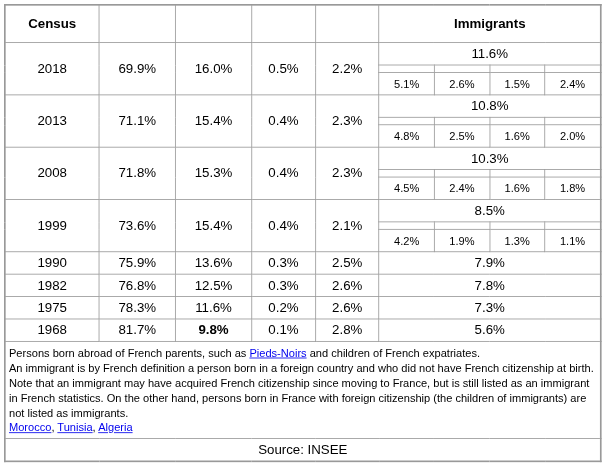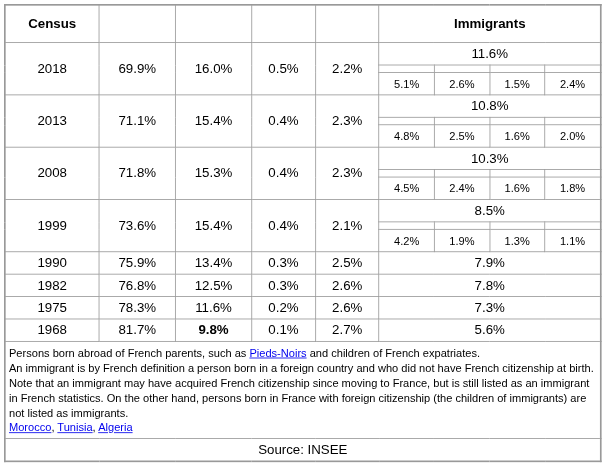 <table width="720px" rules="all" cellspacing="0" cellpadding="4" style="border: 2px solid #999">
 <tr>
 <td align=center><strong>Census</strong></td>
 <td align=center><strong></strong></td>
 <td align=center><strong><br></strong></td>
 <td align=center><strong><br></strong></td>
 <td align=center><strong><br><br></strong></td>
 <td align=center colspan=4><strong>Immigrants</strong></td>
 </tr>
 <tr>
 <td align=center rowspan=3>2018</td>
 <td align=center rowspan=3>69.9%</td>
 <td align=center rowspan=3>16.0%</td>
 <td align=center rowspan=3>0.5%</td>
 <td align=center rowspan=3>2.2%</td>
 <td align=center colspan=4>11.6%</td>
 </tr>
 <tr>
 <td align=center><strong><small></small></strong></td>
 <td align=center><small><strong></strong></small></td>
 <td align=center><strong><small></small></strong></td>
 <td align=center><strong><small></small></strong></td>
 </tr>
 <tr>
 <td align=center><small>5.1%</small></td>
 <td align=center><small>2.6%</small></td>
 <td align=center><small>1.5%</small></td>
 <td align=center><small>2.4%</small></td>
 </tr>
 <tr>
 <td align=center rowspan=3>2013</td>
 <td align=center rowspan=3>71.1%</td>
 <td align=center rowspan=3>15.4%</td>
 <td align=center rowspan=3>0.4%</td>
 <td align=center rowspan=3>2.3%</td>
 <td align=center colspan=4>10.8%</td>
 </tr>
 <tr>
 <td align=center><strong><small></small></strong></td>
 <td align=center><small><strong></strong></small></td>
 <td align=center><strong><small></small></strong></td>
 <td align=center><strong><small></small></strong></td>
 </tr>
 <tr>
 <td align=center><small>4.8%</small></td>
 <td align=center><small>2.5%</small></td>
 <td align=center><small>1.6%</small></td>
 <td align=center><small>2.0%</small></td>
 </tr>
 <tr>
 <td align=center rowspan=3>2008</td>
 <td align=center rowspan=3>71.8%</td>
 <td align=center rowspan=3>15.3%</td>
 <td align=center rowspan=3>0.4%</td>
 <td align=center rowspan=3>2.3%</td>
 <td align=center colspan=4>10.3%</td>
 </tr>
 <tr>
 <td align=center><strong><small></small></strong></td>
 <td align=center><small><strong></strong></small></td>
 <td align=center><strong><small></small></strong></td>
 <td align=center><strong><small></small></strong></td>
 </tr>
 <tr>
 <td align=center><small>4.5%</small></td>
 <td align=center><small>2.4%</small></td>
 <td align=center><small>1.6%</small></td>
 <td align=center><small>1.8%</small></td>
 </tr>
 <tr>
 <td align=center rowspan=3>1999</td>
 <td align=center rowspan=3>73.6%</td>
 <td align=center rowspan=3>15.4%</td>
 <td align=center rowspan=3>0.4%</td>
 <td align=center rowspan=3>2.1%</td>
 <td align=center colspan=4>8.5%</td>
 </tr>
 <tr>
 <td align=center><strong><small></small></strong></td>
 <td align=center><small><strong></strong></small></td>
 <td align=center><strong><small></small></strong></td>
 <td align=center><strong><small></small></strong></td>
 </tr>
 <tr>
 <td align=center><small>4.2%</small></td>
 <td align=center><small>1.9%</small></td>
 <td align=center><small>1.3%</small></td>
 <td align=center><small>1.1%</small></td>
 </tr>
 <tr>
 <td align=center>1990</td>
 <td align=center>75.9%</td>
-<td align=center>13.6%</td>
+<td align=center>13.4%</td>
 <td align=center>0.3%</td>
 <td align=center>2.5%</td>
 <td align=center colspan=4>7.9%</td>
 </tr>
 <tr>
 <td align=center>1982</td>
 <td align=center>76.8%</td>
 <td align=center>12.5%</td>
 <td align=center>0.3%</td>
 <td align=center>2.6%</td>
 <td align=center colspan=4>7.8%</td>
 </tr>
 <tr>
 <td align=center>1975</td>
 <td align=center>78.3%</td>
 <td align=center>11.6%</td>
 <td align=center>0.2%</td>
 <td align=center>2.6%</td>
 <td align=center colspan=4>7.3%</td>
 </tr>
 <tr>
 <td align=center>1968</td>
 <td align=center>81.7%</td>
 <td align=center><strong>9.8%</strong></td>
 <td align=center>0.1%</td>
-<td align=center>2.8%</td>
+<td align=center>2.7%</td>
 <td align=center colspan=4>5.6%</td>
 </tr>
 <tr>
 <td align=left colspan=10><small>Persons born abroad of French parents, such as <a href='#'>Pieds-Noirs</a> and children of French expatriates.</small><br><small>An immigrant is by French definition a person born in a foreign country and who did not have French citizenship at birth. Note that an immigrant may have acquired French citizenship since moving to France, but is still listed as an immigrant in French statistics. On the other hand, persons born in France with foreign citizenship (the children of immigrants) are not listed as immigrants.</small><br><small><a href='#'>Morocco</a>, <a href='#'>Tunisia</a>, <a href='#'>Algeria</a></small></td>
 </tr>
 <tr>
 <td align=center colspan=10>Source: INSEE</td>
 </tr>
 </table>
